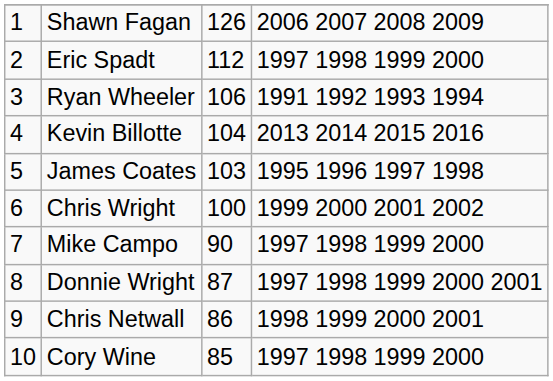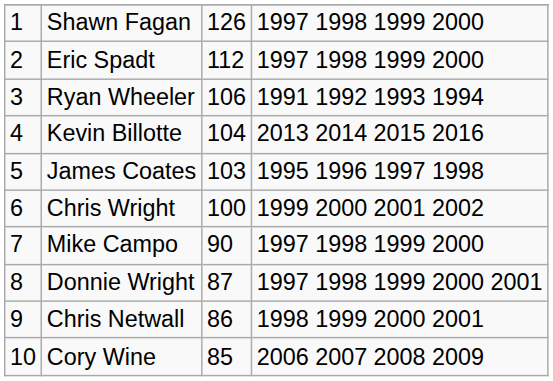 <table class="wikitable">
 <tr>
 </tr>
 <tr>
 <td>1</td>
 <td>Shawn Fagan</td>
 <td>126</td>
-<td>2006 2007 2008 2009</td>
+<td>1997 1998 1999 2000</td>
 </tr>
 <tr>
 <td>2</td>
 <td>Eric Spadt</td>
 <td>112</td>
 <td>1997 1998 1999 2000</td>
 </tr>
 <tr>
 <td>3</td>
 <td>Ryan Wheeler</td>
 <td>106</td>
 <td>1991 1992 1993 1994</td>
 </tr>
 <tr>
 <td>4</td>
 <td>Kevin Billotte</td>
 <td>104</td>
 <td>2013 2014 2015 2016</td>
 </tr>
 <tr>
 <td>5</td>
 <td>James Coates</td>
 <td>103</td>
 <td>1995 1996 1997 1998</td>
 </tr>
 <tr>
 <td>6</td>
 <td>Chris Wright</td>
 <td>100</td>
 <td>1999 2000 2001 2002</td>
 </tr>
 <tr>
 <td>7</td>
 <td>Mike Campo</td>
 <td>90</td>
 <td>1997 1998 1999 2000</td>
 </tr>
 <tr>
 <td>8</td>
 <td>Donnie Wright</td>
 <td>87</td>
 <td>1997 1998 1999 2000 2001</td>
 </tr>
 <tr>
 <td>9</td>
 <td>Chris Netwall</td>
 <td>86</td>
 <td>1998 1999 2000 2001</td>
 </tr>
 <tr>
 <td>10</td>
 <td>Cory Wine</td>
 <td>85</td>
-<td>1997 1998 1999 2000</td>
+<td>2006 2007 2008 2009</td>
 </tr>
 </table>
